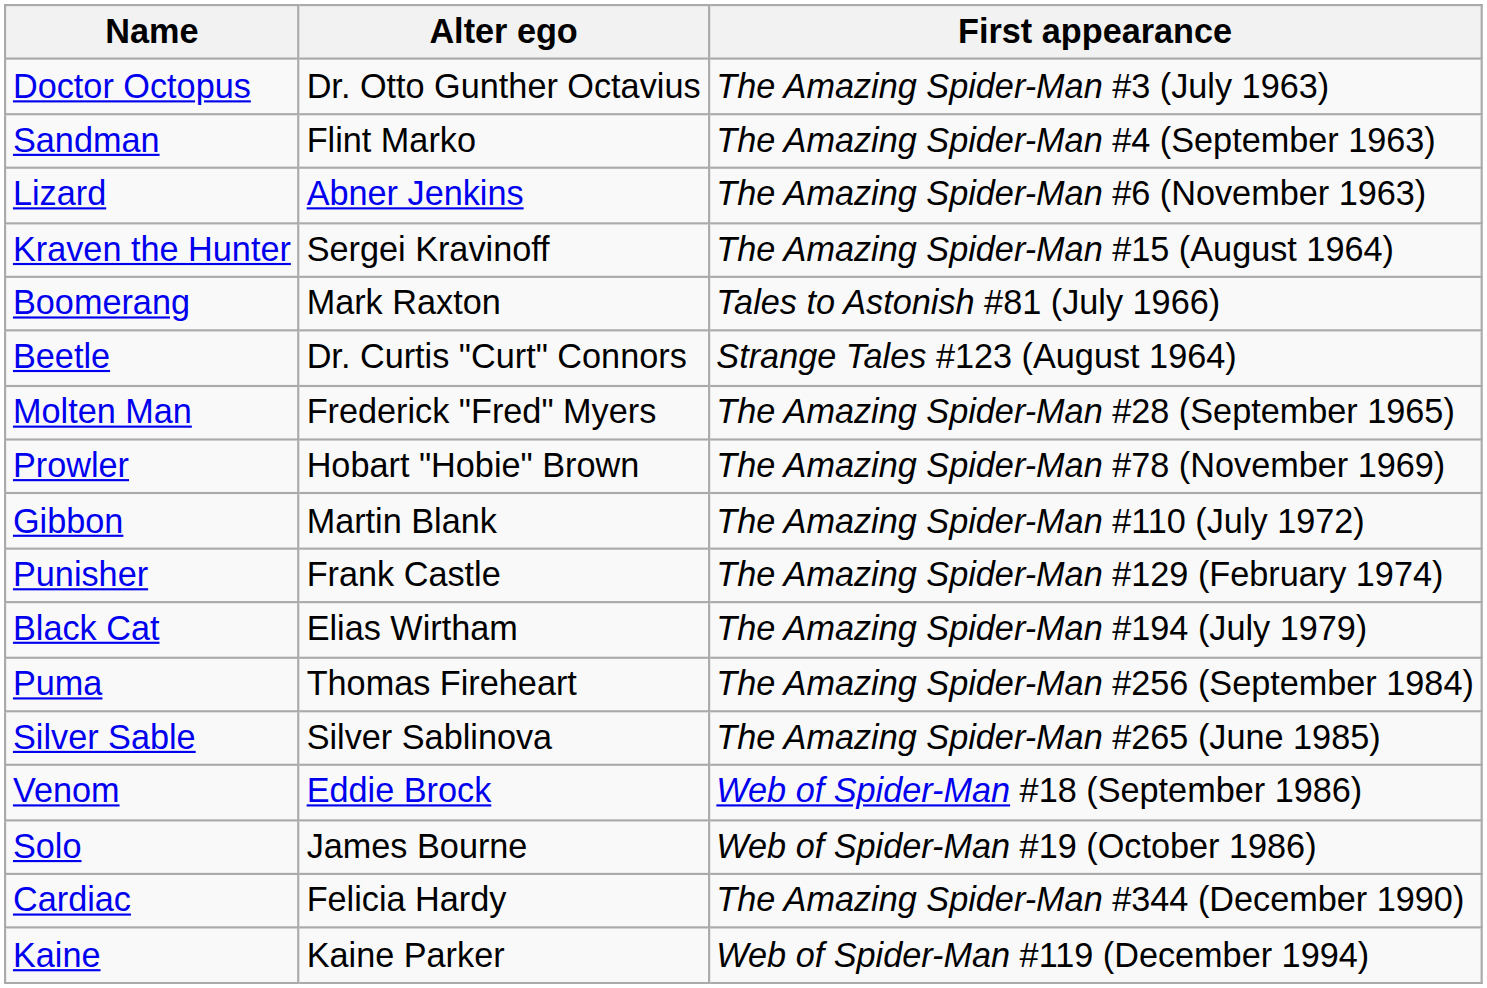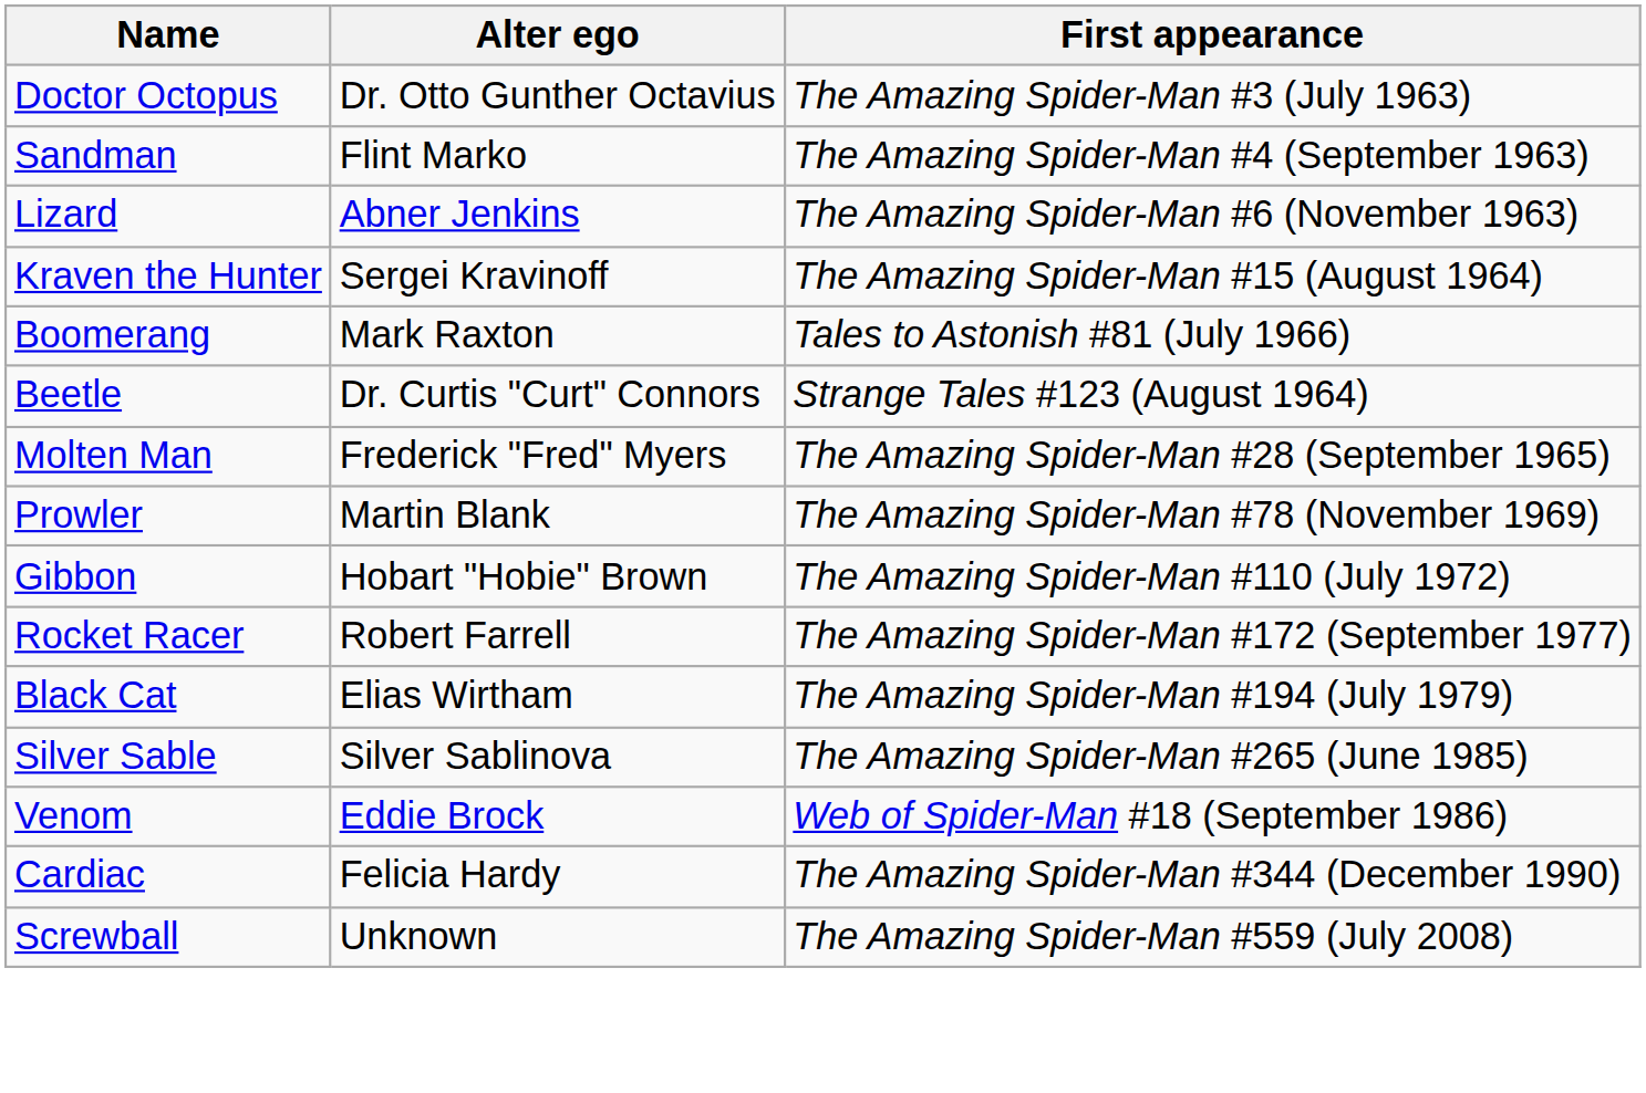 <table class=wikitable>
 <tr>
 <th>Name</th>
 <th>Alter ego</th>
 <th>First appearance</th>
 </tr>
 <tr>
 <td><a href='#'>Doctor Octopus</a></td>
 <td>Dr. Otto Gunther Octavius</td>
 <td><em>The Amazing Spider-Man</em> #3 (July 1963)</td>
 </tr>
 <tr>
 <td><a href='#'>Sandman</a></td>
 <td>Flint Marko</td>
 <td><em>The Amazing Spider-Man</em> #4 (September 1963)</td>
 </tr>
 <tr>
 <td><a href='#'>Lizard</a></td>
 <td><a href='#'>Abner Jenkins</a></td>
 <td><em>The Amazing Spider-Man</em> #6 (November 1963)</td>
 </tr>
 <tr>
 <td><a href='#'>Kraven the Hunter</a></td>
 <td>Sergei Kravinoff</td>
 <td><em>The Amazing Spider-Man</em> #15 (August 1964)</td>
 </tr>
 <tr>
 <td><a href='#'>Boomerang</a></td>
 <td>Mark Raxton</td>
 <td><em>Tales to Astonish</em> #81 (July 1966)</td>
 </tr>
 <tr>
 <td><a href='#'>Beetle</a></td>
 <td>Dr. Curtis "Curt" Connors</td>
 <td><em>Strange Tales</em> #123 (August 1964)</td>
 </tr>
 <tr>
 <td><a href='#'>Molten Man</a></td>
 <td>Frederick "Fred" Myers</td>
 <td><em>The Amazing Spider-Man</em> #28 (September 1965)</td>
 </tr>
 <tr>
 <td><a href='#'>Prowler</a></td>
-<td>Hobart "Hobie" Brown</td>
+<td>Martin Blank</td>
 <td><em>The Amazing Spider-Man</em> #78 (November 1969)</td>
 </tr>
 <tr>
 <td><a href='#'>Gibbon</a></td>
-<td>Martin Blank</td>
+<td>Hobart "Hobie" Brown</td>
 <td><em>The Amazing Spider-Man</em> #110 (July 1972)</td>
 </tr>
 <tr>
-<td><a href='#'>Punisher</a></td>
-<td>Frank Castle</td>
-<td><em>The Amazing Spider-Man</em> #129 (February 1974)</td>
+<td><a href='#'>Rocket Racer</a></td>
+<td>Robert Farrell</td>
+<td><em>The Amazing Spider-Man</em> #172 (September 1977)</td>
 </tr>
 <tr>
 <td><a href='#'>Black Cat</a></td>
 <td>Elias Wirtham</td>
 <td><em>The Amazing Spider-Man</em> #194 (July 1979)</td>
-</tr>
-<tr>
-<td><a href='#'>Puma</a></td>
-<td>Thomas Fireheart</td>
-<td><em>The Amazing Spider-Man</em> #256 (September 1984)</td>
 </tr>
 <tr>
 <td><a href='#'>Silver Sable</a></td>
 <td>Silver Sablinova</td>
 <td><em>The Amazing Spider-Man</em> #265 (June 1985)</td>
 </tr>
 <tr>
 <td><a href='#'>Venom</a></td>
 <td><a href='#'>Eddie Brock</a></td>
 <td><em><a href='#'>Web of Spider-Man</a></em> #18 (September 1986)</td>
 </tr>
 <tr>
-<td><a href='#'>Solo</a></td>
-<td>James Bourne</td>
-<td><em>Web of Spider-Man</em> #19 (October 1986)</td>
-</tr>
-<tr>
 <td><a href='#'>Cardiac</a></td>
 <td>Felicia Hardy</td>
 <td><em>The Amazing Spider-Man</em> #344 (December 1990)</td>
 </tr>
 <tr>
-<td><a href='#'>Kaine</a></td>
-<td>Kaine Parker</td>
-<td><em>Web of Spider-Man</em> #119 (December 1994)</td>
+<td><a href='#'>Screwball</a></td>
+<td>Unknown</td>
+<td><em>The Amazing Spider-Man</em> #559 (July 2008)</td>
 </tr>
 </table>
